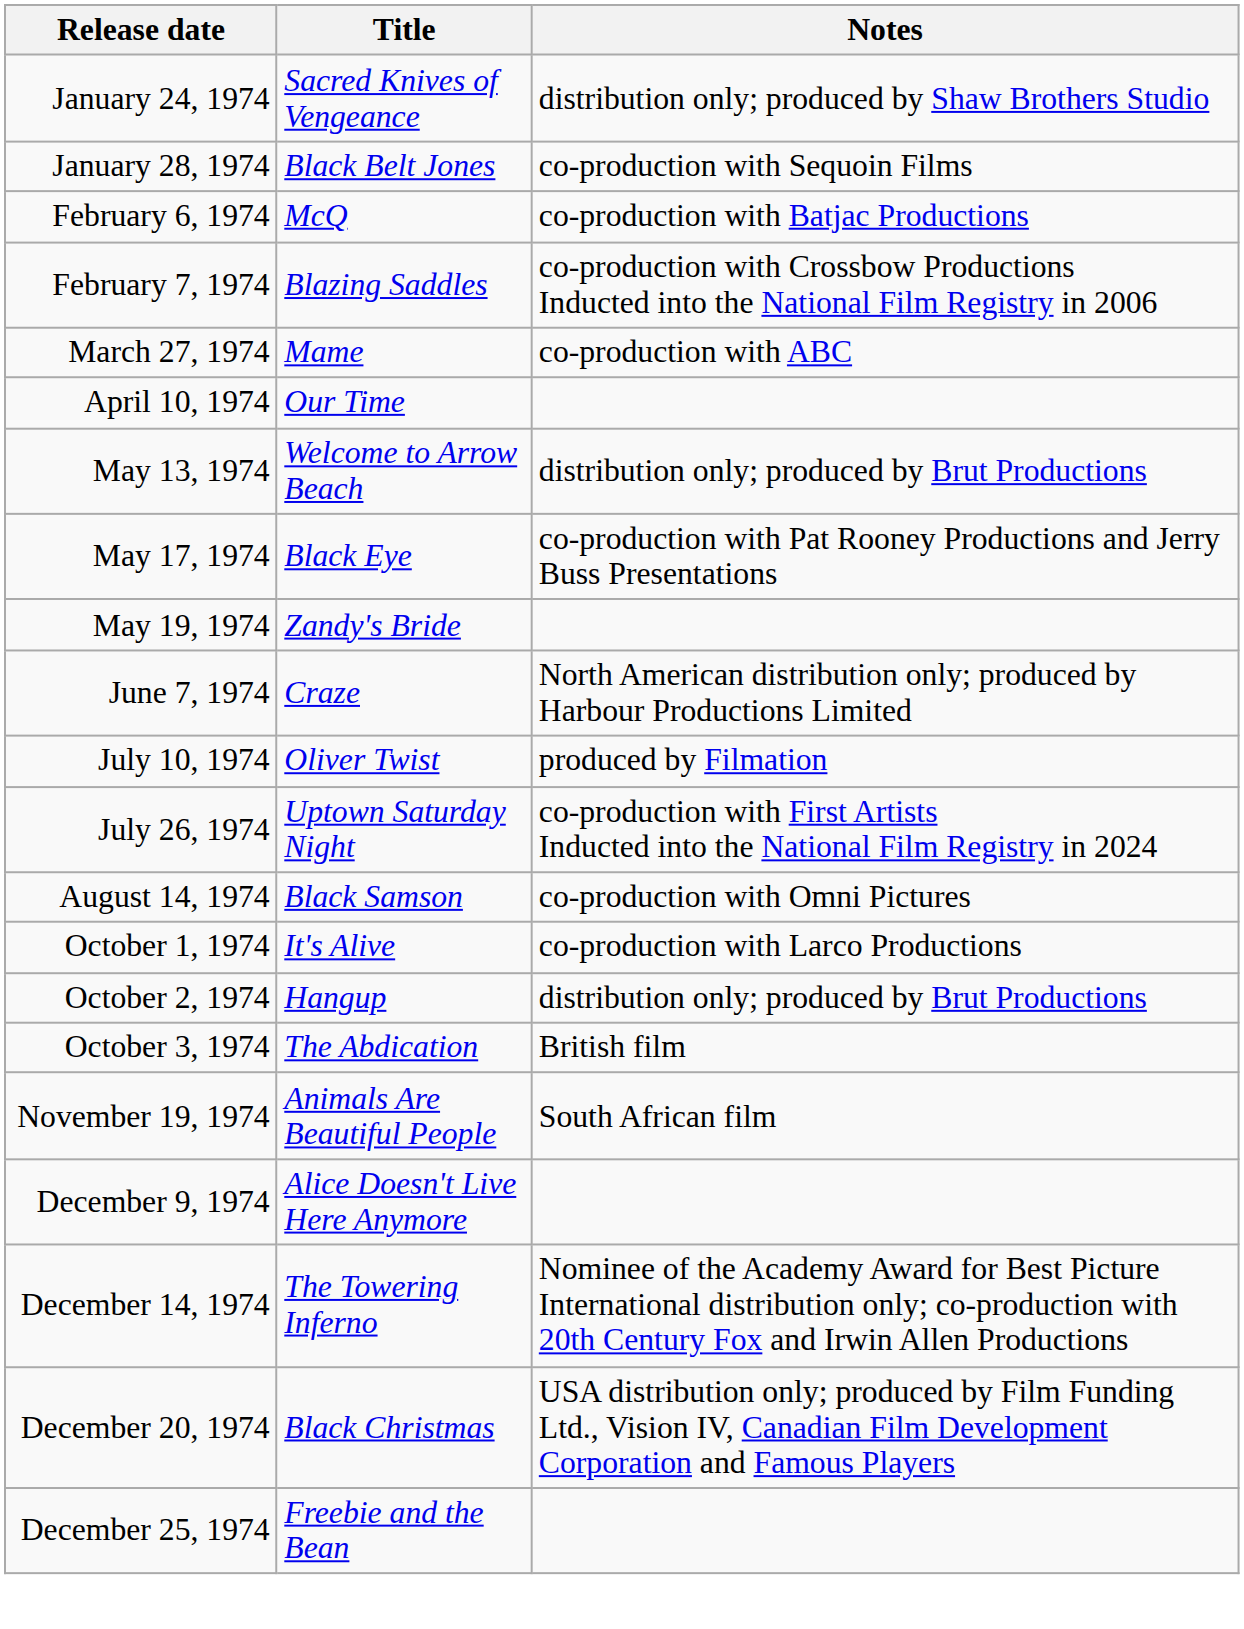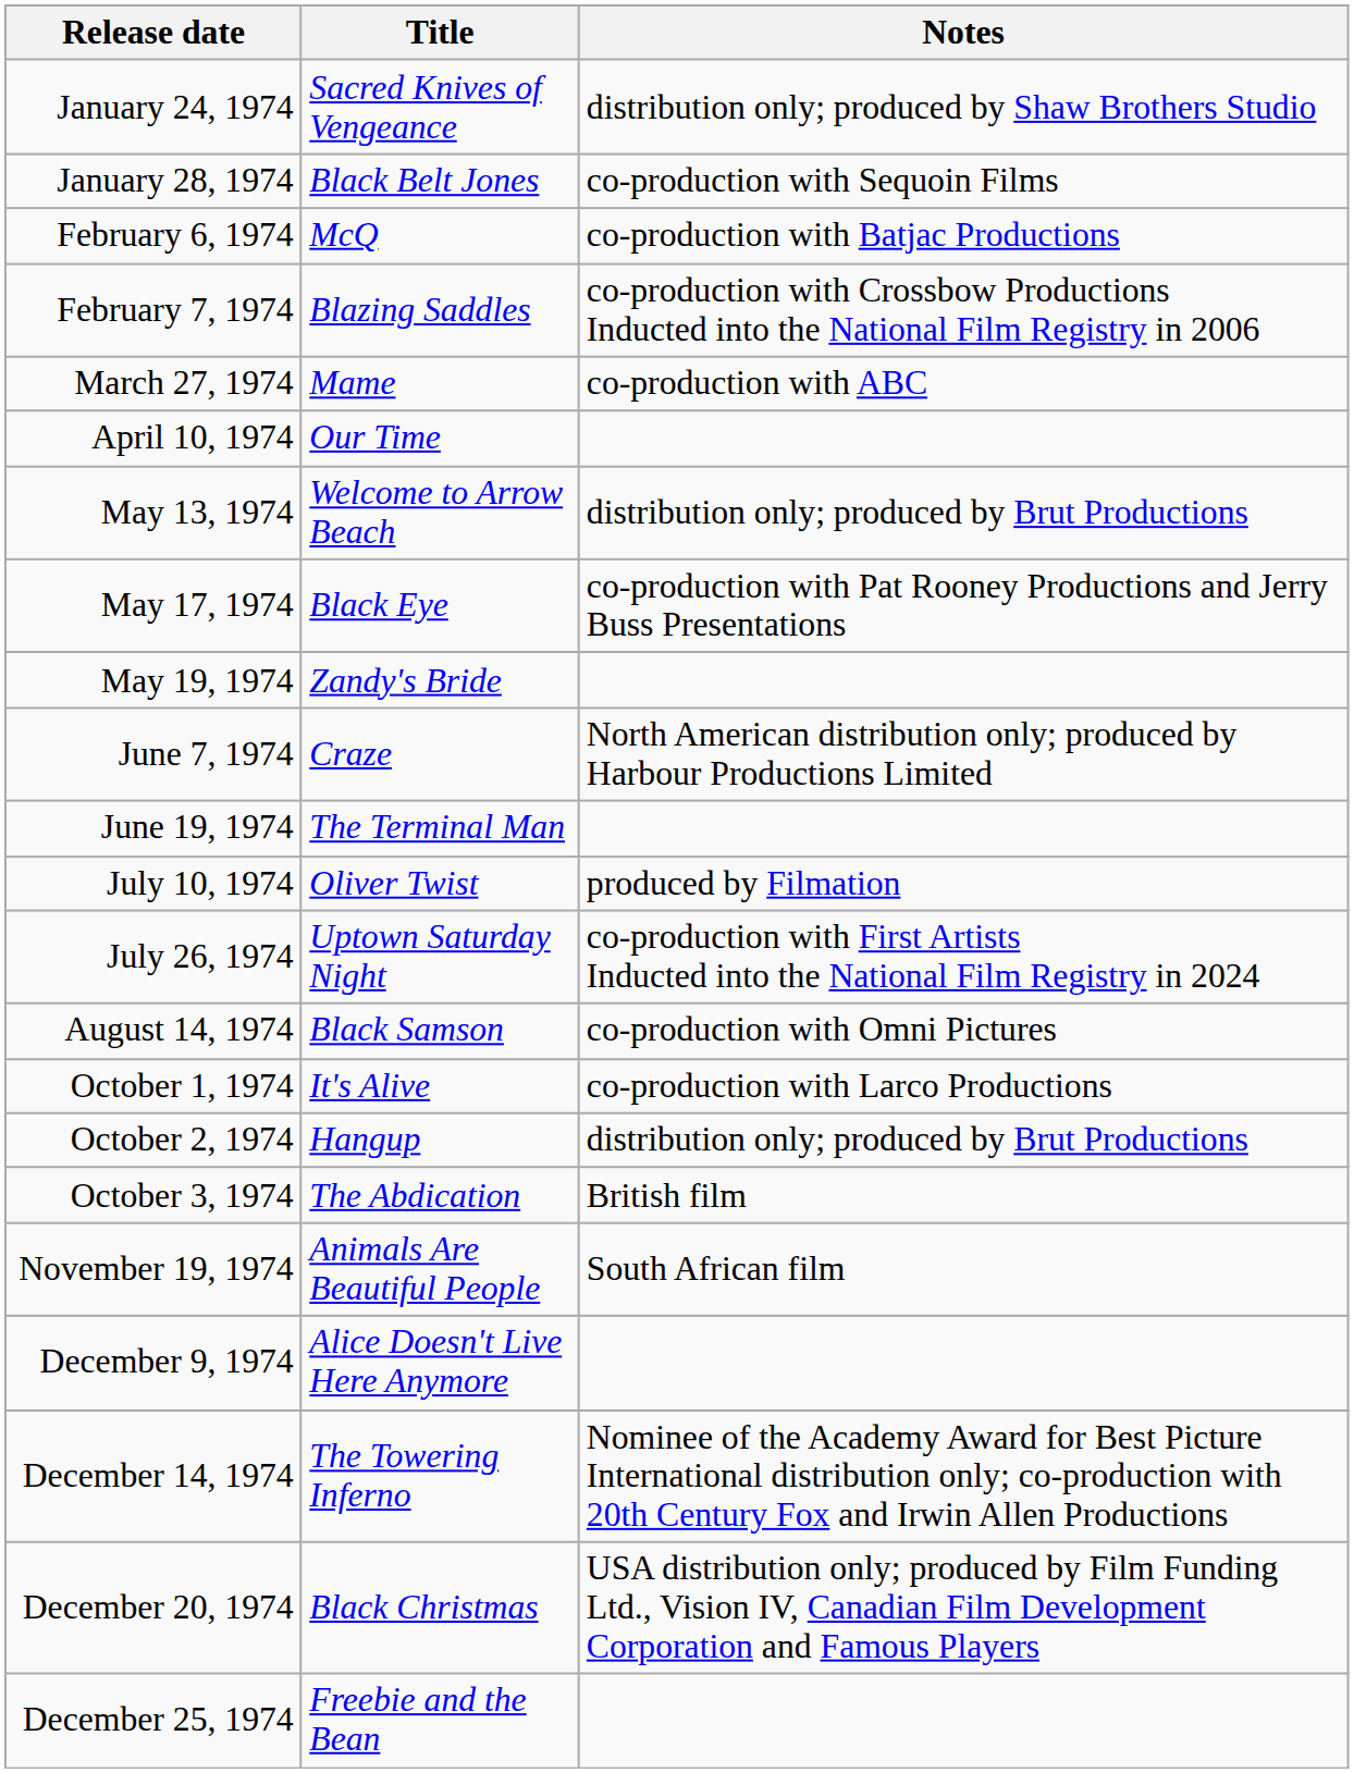 <table class="wikitable sortable" style="width:100%;">
 <tr>
 <th scope="col" style="width:130px;">Release date</th>
 <th>Title</th>
 <th>Notes</th>
 </tr>
 <tr>
 <td style="text-align:right;">January 24, 1974</td>
 <td><em><a href='#'>Sacred Knives of Vengeance</a></em></td>
 <td>distribution only; produced by <a href='#'>Shaw Brothers Studio</a></td>
 </tr>
 <tr>
 <td style="text-align:right;">January 28, 1974</td>
 <td><em><a href='#'>Black Belt Jones</a></em></td>
 <td>co-production with Sequoin Films</td>
 </tr>
 <tr>
 <td style="text-align:right;">February 6, 1974</td>
 <td><em><a href='#'>McQ</a></em></td>
 <td>co-production with <a href='#'>Batjac Productions</a></td>
 </tr>
 <tr>
 <td style="text-align:right;">February 7, 1974</td>
 <td><em><a href='#'>Blazing Saddles</a></em></td>
 <td>co-production with Crossbow Productions<br>Inducted into the <a href='#'>National Film Registry</a> in 2006</td>
 </tr>
 <tr>
 <td style="text-align:right;">March 27, 1974</td>
 <td><em><a href='#'>Mame</a></em></td>
 <td>co-production with <a href='#'>ABC</a></td>
 </tr>
 <tr>
 <td style="text-align:right;">April 10, 1974</td>
 <td><em><a href='#'>Our Time</a></em></td>
 <td></td>
 </tr>
 <tr>
 <td style="text-align:right;">May 13, 1974</td>
 <td><em><a href='#'>Welcome to Arrow Beach</a></em></td>
 <td>distribution only; produced by <a href='#'>Brut Productions</a></td>
 </tr>
 <tr>
 <td style="text-align:right;">May 17, 1974</td>
 <td><em><a href='#'>Black Eye</a></em></td>
 <td>co-production with Pat Rooney Productions and Jerry Buss Presentations</td>
 </tr>
 <tr>
 <td style="text-align:right;">May 19, 1974</td>
 <td><em><a href='#'>Zandy's Bride</a></em></td>
 <td></td>
 </tr>
 <tr>
 <td style="text-align:right;">June 7, 1974</td>
 <td><em><a href='#'>Craze</a></em></td>
 <td>North American distribution only; produced by Harbour Productions Limited</td>
 </tr>
 <tr>
+<td style="text-align:right;">June 19, 1974</td>
+<td><em><a href='#'>The Terminal Man</a></em></td>
+<td></td>
+</tr>
+<tr>
 <td style="text-align:right;">July 10, 1974</td>
 <td><em><a href='#'>Oliver Twist</a></em></td>
 <td>produced by <a href='#'>Filmation</a></td>
 </tr>
 <tr>
 <td style="text-align:right;">July 26, 1974</td>
 <td><em><a href='#'>Uptown Saturday Night</a></em></td>
 <td>co-production with <a href='#'>First Artists</a><br>Inducted into the <a href='#'>National Film Registry</a> in 2024</td>
 </tr>
 <tr>
 <td style="text-align:right;">August 14, 1974</td>
 <td><em><a href='#'>Black Samson</a></em></td>
 <td>co-production with Omni Pictures</td>
 </tr>
 <tr>
 <td style="text-align:right;">October 1, 1974</td>
 <td><em><a href='#'>It's Alive</a></em></td>
 <td>co-production with Larco Productions</td>
 </tr>
 <tr>
 <td style="text-align:right;">October 2, 1974</td>
 <td><em><a href='#'>Hangup</a></em></td>
 <td>distribution only; produced by <a href='#'>Brut Productions</a></td>
 </tr>
 <tr>
 <td style="text-align:right;">October 3, 1974</td>
 <td><em><a href='#'>The Abdication</a></em></td>
 <td>British film</td>
 </tr>
 <tr>
 <td style="text-align:right;">November 19, 1974</td>
 <td><em><a href='#'>Animals Are Beautiful People</a></em></td>
 <td>South African film</td>
 </tr>
 <tr>
 <td style="text-align:right;">December 9, 1974</td>
 <td><em><a href='#'>Alice Doesn't Live Here Anymore</a></em></td>
 <td></td>
 </tr>
 <tr>
 <td style="text-align:right;">December 14, 1974</td>
 <td><em><a href='#'>The Towering Inferno</a></em></td>
 <td>Nominee of the Academy Award for Best Picture<br>International distribution only; co-production with <a href='#'>20th Century Fox</a> and Irwin Allen Productions</td>
 </tr>
 <tr>
 <td style="text-align:right;">December 20, 1974</td>
 <td><em><a href='#'>Black Christmas</a></em></td>
 <td>USA distribution only; produced by Film Funding Ltd., Vision IV, <a href='#'>Canadian Film Development Corporation</a> and <a href='#'>Famous Players</a></td>
 </tr>
 <tr>
 <td style="text-align:right;">December 25, 1974</td>
 <td><em><a href='#'>Freebie and the Bean</a></em></td>
 <td></td>
 </tr>
 </table>
